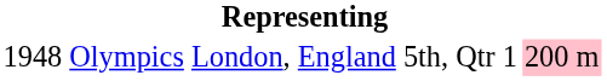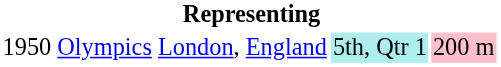 <table>
 <tr>
 <th colspan="6">Representing </th>
 </tr>
 <tr>
-<td>1948</td>
+<td>1950</td>
 <td><a href='#'>Olympics</a></td>
 <td><a href='#'>London</a>, <a href='#'>England</a></td>
-<td>5th, Qtr 1</td>
+<td style="background: paleturquoise;">5th, Qtr 1</td>
 <td style="background: pink;">200 m</td>
 <td><a href='#'></a></td>
 </tr>
 </table>
